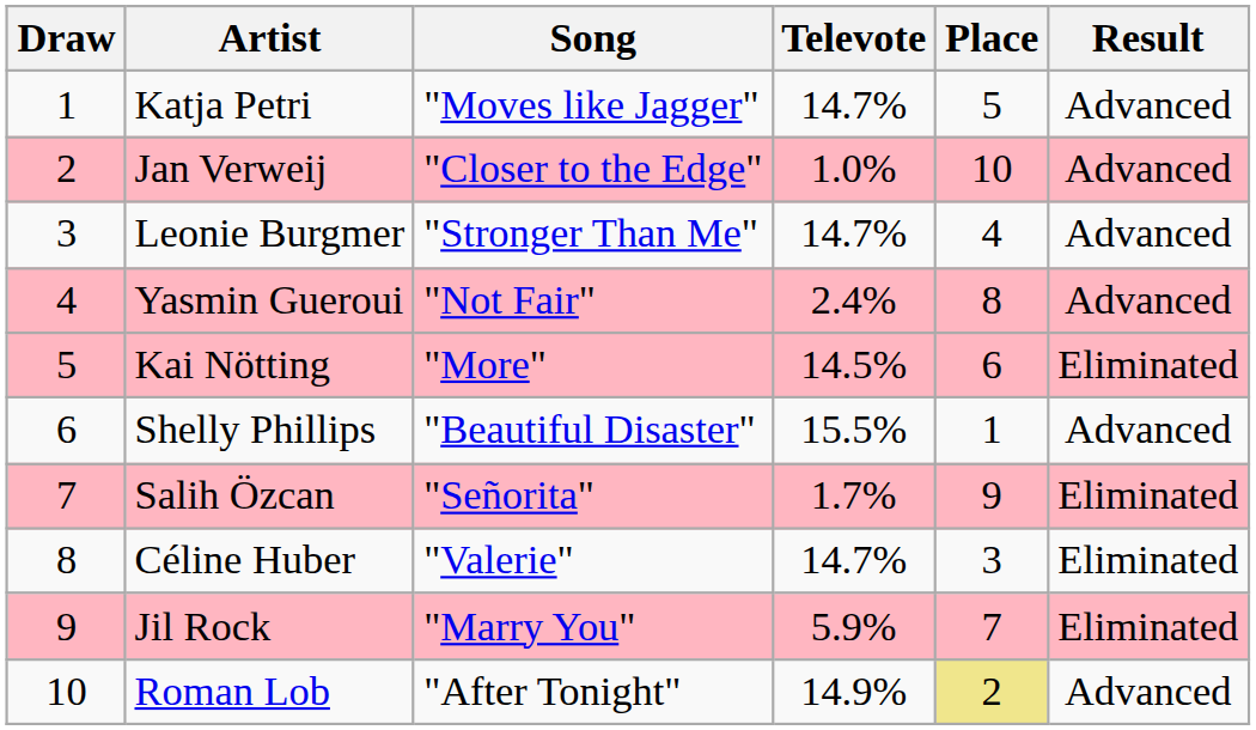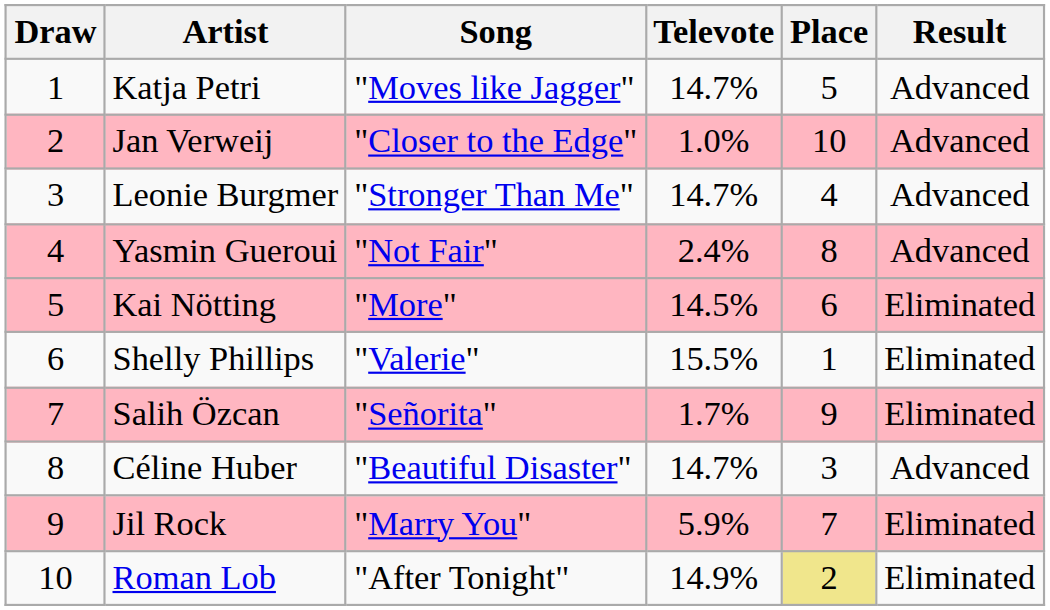 <table class="wikitable plainrowheaders" style="margin: 1em auto 1em auto; text-align:center;">
 <tr>
 <th>Draw</th>
 <th>Artist</th>
 <th>Song </th>
 <th>Televote</th>
 <th>Place</th>
 <th>Result</th>
 </tr>
 <tr>
 <td>1</td>
 <td align="left">Katja Petri</td>
 <td align="left">"<a href='#'>Moves like Jagger</a>" </td>
 <td>14.7%</td>
 <td>5</td>
 <td>Advanced</td>
 </tr>
 <tr style="background:lightpink;">
 <td>2</td>
 <td align="left">Jan Verweij</td>
 <td align="left">"<a href='#'>Closer to the Edge</a>" </td>
 <td>1.0%</td>
 <td>10</td>
 <td>Advanced</td>
 </tr>
 <tr>
 <td>3</td>
 <td align="left">Leonie Burgmer</td>
 <td align="left">"<a href='#'>Stronger Than Me</a>" </td>
 <td>14.7%</td>
 <td>4</td>
 <td>Advanced</td>
 </tr>
 <tr style="background:lightpink;">
 <td>4</td>
 <td align="left">Yasmin Gueroui</td>
 <td align="left">"<a href='#'>Not Fair</a>" </td>
 <td>2.4%</td>
 <td>8</td>
 <td>Advanced</td>
 </tr>
 <tr style="background:lightpink;">
 <td>5</td>
 <td align="left">Kai Nötting</td>
 <td align="left">"<a href='#'>More</a>" </td>
 <td>14.5%</td>
 <td>6</td>
 <td>Eliminated</td>
 </tr>
 <tr>
 <td>6</td>
 <td align="left">Shelly Phillips</td>
-<td align="left">"<a href='#'>Beautiful Disaster</a>" </td>
+<td align="left">"<a href='#'>Valerie</a>" </td>
 <td>15.5%</td>
 <td>1</td>
-<td>Advanced</td>
+<td>Eliminated</td>
 </tr>
 <tr style="background:lightpink;">
 <td>7</td>
 <td align="left">Salih Özcan</td>
 <td align="left">"<a href='#'>Señorita</a>" </td>
 <td>1.7%</td>
 <td>9</td>
 <td>Eliminated</td>
 </tr>
 <tr>
 <td>8</td>
 <td align="left">Céline Huber</td>
-<td align="left">"<a href='#'>Valerie</a>" </td>
+<td align="left">"<a href='#'>Beautiful Disaster</a>" </td>
 <td>14.7%</td>
 <td>3</td>
-<td>Eliminated</td>
+<td>Advanced</td>
 </tr>
 <tr style="background:lightpink;">
 <td>9</td>
 <td align="left">Jil Rock</td>
 <td align="left">"<a href='#'>Marry You</a>" </td>
 <td>5.9%</td>
 <td>7</td>
 <td>Eliminated</td>
 </tr>
 <tr>
 <td>10</td>
 <td align="left"><a href='#'>Roman Lob</a></td>
 <td align="left">"After Tonight" </td>
 <td>14.9%</td>
 <td style="background: khaki;">2</td>
-<td>Advanced</td>
+<td>Eliminated</td>
 </tr>
 </table>
